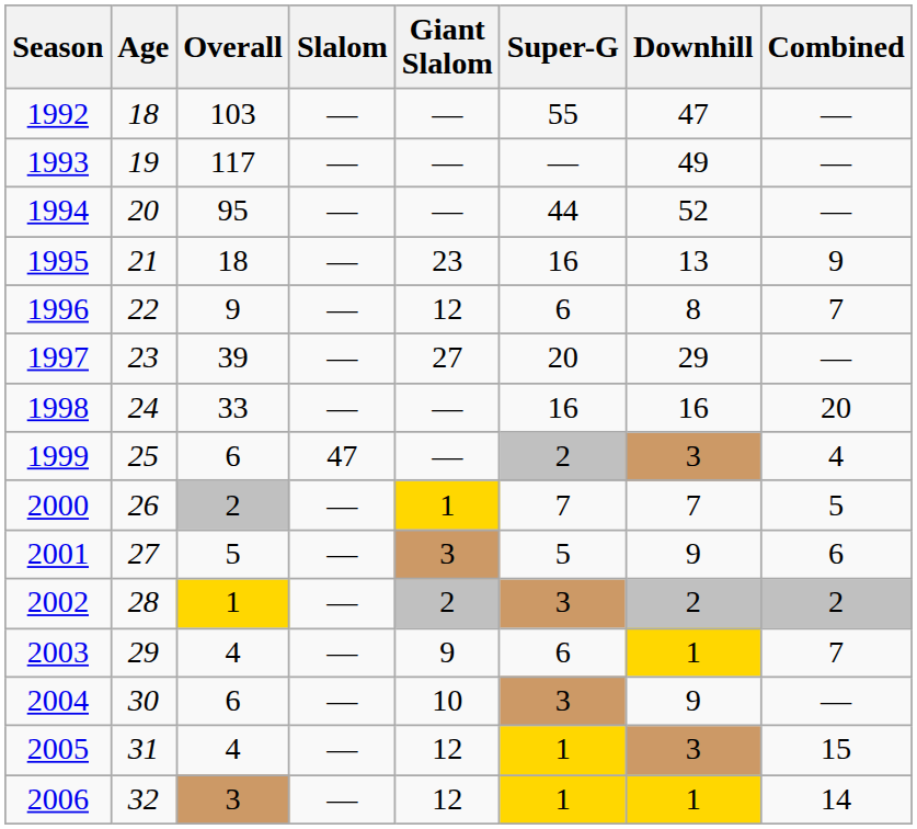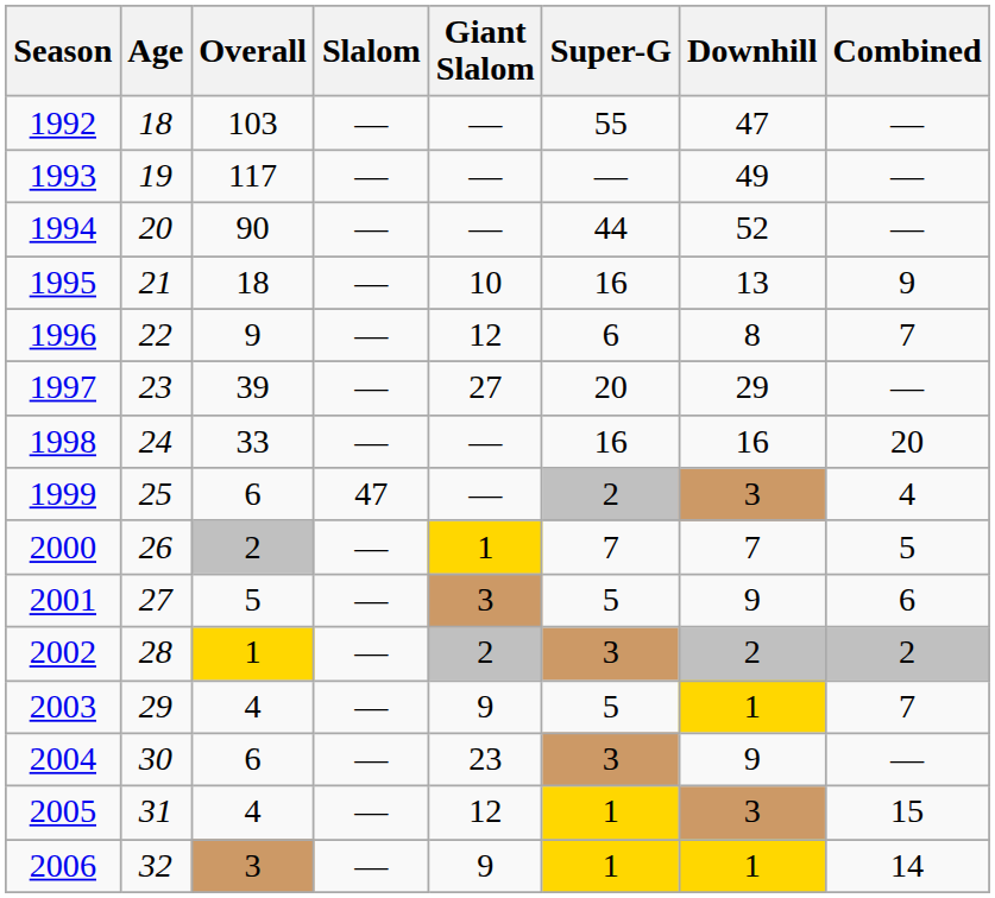 <table class=wikitable style="text-align:center">
 <tr>
 <th>Season</th>
 <th>Age</th>
 <th>Overall</th>
 <th>Slalom</th>
 <th>Giant<br>Slalom</th>
 <th>Super-G</th>
 <th>Downhill</th>
 <th>Combined</th>
 </tr>
 <tr>
 <td><a href='#'>1992</a></td>
 <td><em>18</em></td>
 <td>103</td>
 <td>—</td>
 <td>—</td>
 <td>55</td>
 <td>47</td>
 <td>—</td>
 </tr>
 <tr>
 <td><a href='#'>1993</a></td>
 <td><em>19</em></td>
 <td>117</td>
 <td>—</td>
 <td>—</td>
 <td>—</td>
 <td>49</td>
 <td>—</td>
 </tr>
 <tr>
 <td><a href='#'>1994</a></td>
 <td><em>20</em></td>
-<td>95</td>
+<td>90</td>
 <td>—</td>
 <td>—</td>
 <td>44</td>
 <td>52</td>
 <td>—</td>
 </tr>
 <tr>
 <td><a href='#'>1995</a></td>
 <td><em>21</em></td>
 <td>18</td>
 <td>—</td>
-<td>23</td>
+<td>10</td>
 <td>16</td>
 <td>13</td>
 <td>9</td>
 </tr>
 <tr>
 <td><a href='#'>1996</a></td>
 <td><em>22</em></td>
 <td>9</td>
 <td>—</td>
 <td>12</td>
 <td>6</td>
 <td>8</td>
 <td>7</td>
 </tr>
 <tr>
 <td><a href='#'>1997</a></td>
 <td><em>23</em></td>
 <td>39</td>
 <td>—</td>
 <td>27</td>
 <td>20</td>
 <td>29</td>
 <td>—</td>
 </tr>
 <tr>
 <td><a href='#'>1998</a></td>
 <td><em>24</em></td>
 <td>33</td>
 <td>—</td>
 <td>—</td>
 <td>16</td>
 <td>16</td>
 <td>20</td>
 </tr>
 <tr>
 <td><a href='#'>1999</a></td>
 <td><em>25</em></td>
 <td>6</td>
 <td>47</td>
 <td>—</td>
 <td bgcolor="silver">2</td>
 <td bgcolor="cc9966">3</td>
 <td>4</td>
 </tr>
 <tr>
 <td><a href='#'>2000</a></td>
 <td><em>26</em></td>
 <td bgcolor="silver">2</td>
 <td>—</td>
 <td bgcolor="gold">1</td>
 <td>7</td>
 <td>7</td>
 <td>5</td>
 </tr>
 <tr>
 <td><a href='#'>2001</a></td>
 <td><em>27</em></td>
 <td>5</td>
 <td>—</td>
 <td bgcolor="cc9966">3</td>
 <td>5</td>
 <td>9</td>
 <td>6</td>
 </tr>
 <tr>
 <td><a href='#'>2002</a></td>
 <td><em>28</em></td>
 <td bgcolor="gold">1</td>
 <td>—</td>
 <td bgcolor="silver">2</td>
 <td bgcolor="cc9966">3</td>
 <td bgcolor="silver">2</td>
 <td bgcolor="silver">2</td>
 </tr>
 <tr>
 <td><a href='#'>2003</a></td>
 <td><em>29</em></td>
 <td>4</td>
 <td>—</td>
 <td>9</td>
-<td>6</td>
+<td>5</td>
 <td bgcolor="gold">1</td>
 <td>7</td>
 </tr>
 <tr>
 <td><a href='#'>2004</a></td>
 <td><em>30</em></td>
 <td>6</td>
 <td>—</td>
-<td>10</td>
+<td>23</td>
 <td bgcolor="cc9966">3</td>
 <td>9</td>
 <td>—</td>
 </tr>
 <tr>
 <td><a href='#'>2005</a></td>
 <td><em>31</em></td>
 <td>4</td>
 <td>—</td>
 <td>12</td>
 <td bgcolor="gold">1</td>
 <td bgcolor="cc9966">3</td>
 <td>15</td>
 </tr>
 <tr>
 <td><a href='#'>2006</a></td>
 <td><em>32</em></td>
 <td bgcolor="cc9966">3</td>
 <td>—</td>
-<td>12</td>
+<td>9</td>
 <td bgcolor="gold">1</td>
 <td bgcolor="gold">1</td>
 <td>14</td>
 </tr>
 </table>
